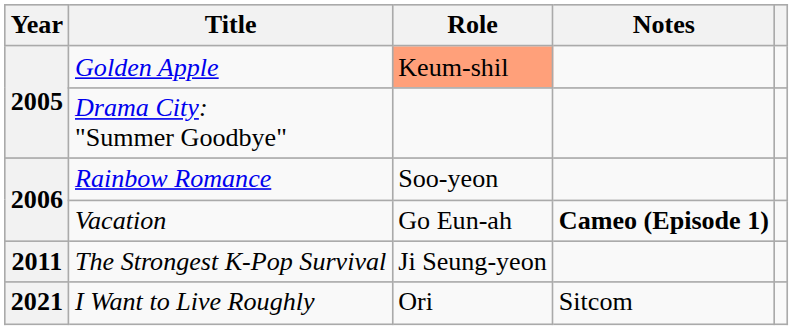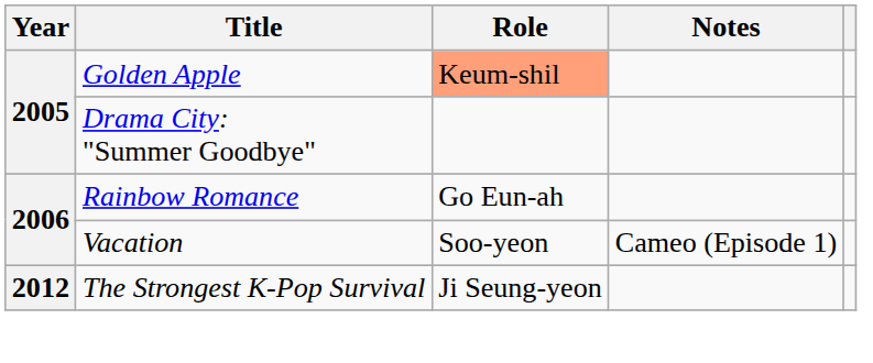 <table class="wikitable plainrowheaders sortable">
 <tr>
 <th scope="col">Year</th>
 <th scope="col">Title</th>
 <th scope="col">Role</th>
 <th scope="col">Notes</th>
 <th scope="col" class="unsortable"></th>
 </tr>
 <tr>
 <th scope="row" rowspan="2">2005</th>
 <td><em><a href='#'>Golden Apple</a></em></td>
 <td style="background: lightsalmon;">Keum-shil</td>
 <td></td>
 <td style="text-align:center"></td>
 </tr>
 <tr>
 <td><em><a href='#'>Drama City</a>:</em><br>"Summer Goodbye"</td>
 <td></td>
 <td></td>
 <td style="text-align:center"></td>
 </tr>
 <tr>
 <th scope="row" rowspan="2">2006</th>
 <td><em><a href='#'>Rainbow Romance</a></em></td>
-<td>Soo-yeon</td>
+<td>Go Eun-ah</td>
 <td></td>
 <td style="text-align:center"></td>
 </tr>
 <tr>
 <td><em>Vacation</em></td>
-<td>Go Eun-ah</td>
-<td><strong>Cameo (Episode 1)</strong></td>
+<td>Soo-yeon</td>
+<td>Cameo (Episode 1)</td>
 <td style="text-align:center"></td>
 </tr>
 <tr>
-<th scope="row">2011</th>
+<th scope="row">2012</th>
 <td><em>The Strongest K-Pop Survival</em></td>
 <td>Ji Seung-yeon</td>
 <td></td>
 <td style="text-align:center"></td>
 </tr>
-<tr>
-<th scope="row">2021</th>
-<td><em>I Want to Live Roughly</em></td>
-<td>Ori</td>
-<td>Sitcom</td>
-<td style="text-align:center"></td>
-</tr>
 </table>
